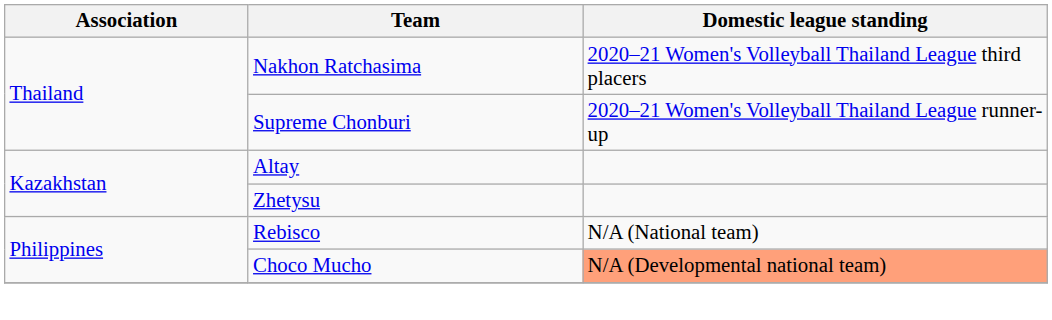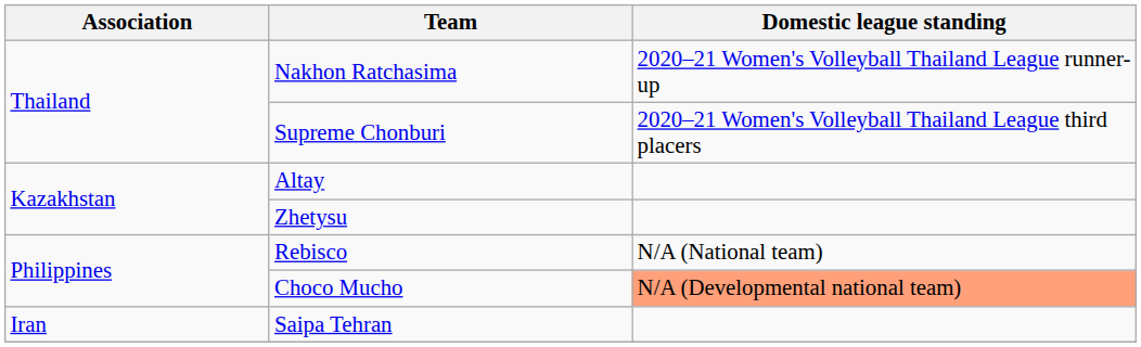 <table class="wikitable">
 <tr>
 <th width=180>Association</th>
 <th width=250>Team</th>
 <th width=350>Domestic league standing</th>
 </tr>
 <tr>
 <td rowspan=2> <a href='#'>Thailand</a></td>
 <td><a href='#'>Nakhon Ratchasima</a></td>
-<td><a href='#'>2020–21 Women's Volleyball Thailand League</a> third placers</td>
+<td><a href='#'>2020–21 Women's Volleyball Thailand League</a> runner-up</td>
 </tr>
 <tr>
 <td><a href='#'>Supreme Chonburi</a></td>
-<td><a href='#'>2020–21 Women's Volleyball Thailand League</a> runner-up</td>
+<td><a href='#'>2020–21 Women's Volleyball Thailand League</a> third placers</td>
 </tr>
 <tr>
 <td rowspan=2> <a href='#'>Kazakhstan</a></td>
 <td><a href='#'>Altay</a></td>
 <td></td>
 </tr>
 <tr>
 <td><a href='#'>Zhetysu</a></td>
 <td></td>
 </tr>
 <tr>
 <td rowspan=2> <a href='#'>Philippines</a></td>
 <td><a href='#'>Rebisco</a></td>
 <td>N/A (National team)</td>
 </tr>
 <tr>
 <td><a href='#'>Choco Mucho</a></td>
 <td style="background: lightsalmon;">N/A (Developmental national team)</td>
 </tr>
 <tr>
+<td> <a href='#'>Iran</a></td>
+<td><a href='#'>Saipa Tehran</a></td>
+<td></td>
+</tr>
+<tr>
 </tr>
 </table>
